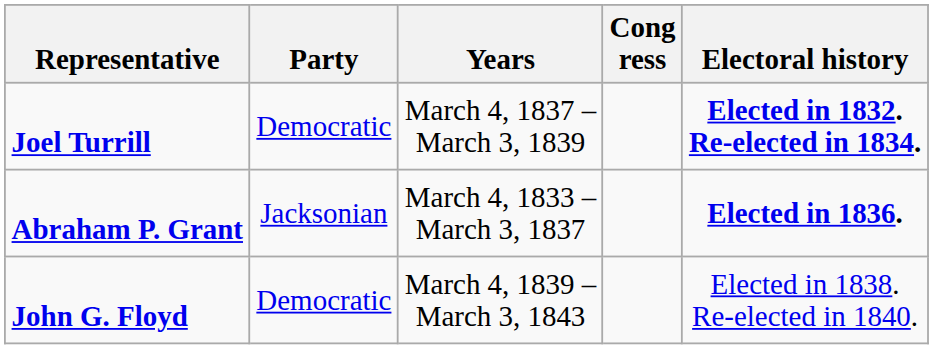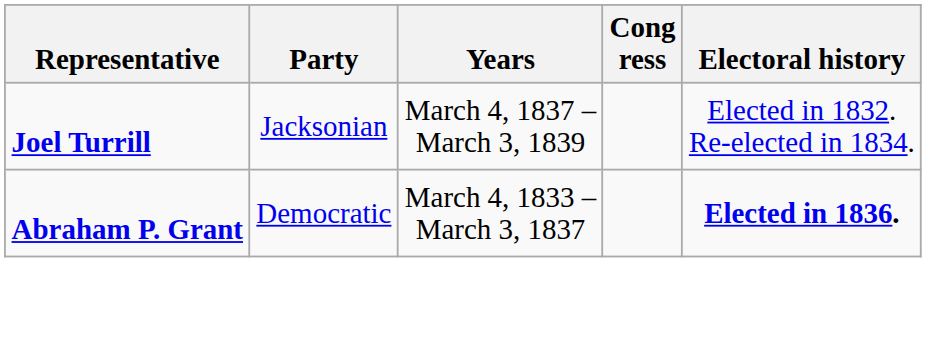 <table class=wikitable style="text-align:center">
 <tr valign=bottom>
 <th>Representative</th>
 <th>Party</th>
 <th>Years</th>
 <th>Cong<br>ress</th>
 <th>Electoral history</th>
 </tr>
 <tr style="height:3em">
 <td align=left><br><strong><a href='#'>Joel Turrill</a></strong><br></td>
-<td><a href='#'>Democratic</a></td>
+<td><a href='#'>Jacksonian</a></td>
 <td nowrap>March 4, 1837 –<br>March 3, 1839</td>
 <td></td>
-<td><strong><a href='#'>Elected in 1832</a>.<br><a href='#'>Re-elected in 1834</a>.<br></strong></td>
+<td><a href='#'>Elected in 1832</a>.<br><a href='#'>Re-elected in 1834</a>.<br></td>
 </tr>
 <tr style="height:3em">
 <td align=left><br><strong><a href='#'>Abraham P. Grant</a></strong><br></td>
-<td><a href='#'>Jacksonian</a></td>
+<td><a href='#'>Democratic</a></td>
 <td nowrap>March 4, 1833 –<br>March 3, 1837</td>
 <td></td>
 <td><strong><a href='#'>Elected in 1836</a>.<br></strong></td>
 </tr>
-<tr style="height:3em">
-<td align=left><br><strong><a href='#'>John G. Floyd</a></strong><br></td>
-<td><a href='#'>Democratic</a></td>
-<td nowrap>March 4, 1839 –<br>March 3, 1843</td>
-<td></td>
-<td><a href='#'>Elected in 1838</a>.<br><a href='#'>Re-elected in 1840</a>.<br></td>
-</tr>
 </table>
